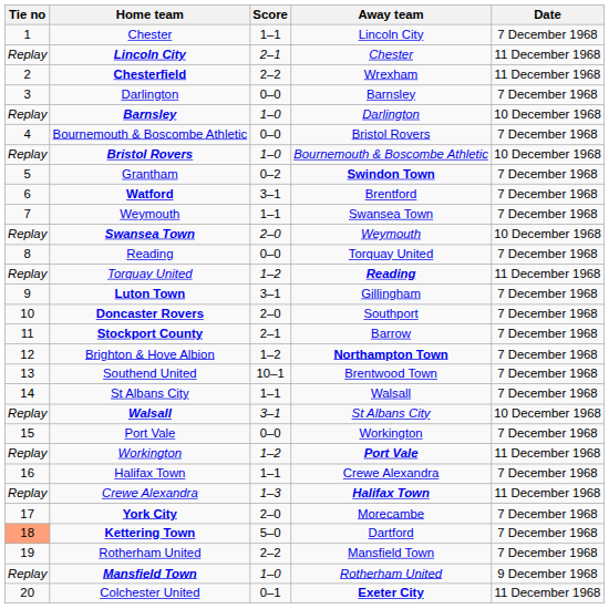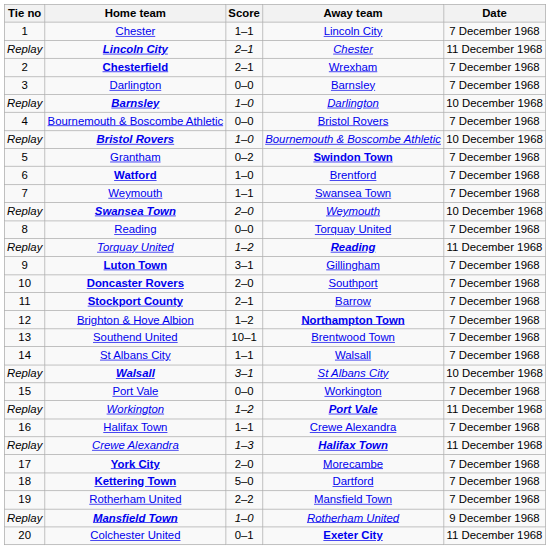 <table class="wikitable" style="text-align: center">
 <tr>
 <th>Tie no</th>
 <th>Home team</th>
 <th>Score</th>
 <th>Away team</th>
 <th>Date</th>
 </tr>
 <tr>
 <td>1</td>
 <td><a href='#'>Chester</a></td>
 <td>1–1</td>
 <td><a href='#'>Lincoln City</a></td>
 <td>7 December 1968</td>
 </tr>
 <tr>
 <td><em>Replay</em></td>
 <td><strong><em><a href='#'>Lincoln City</a></em></strong></td>
 <td><em>2–1</em></td>
 <td><em><a href='#'>Chester</a></em></td>
 <td>11 December 1968</td>
 </tr>
 <tr>
 <td>2</td>
 <td><strong><a href='#'>Chesterfield</a></strong></td>
-<td>2–2</td>
+<td>2–1</td>
 <td><a href='#'>Wrexham</a></td>
-<td>11 December 1968</td>
+<td>7 December 1968</td>
 </tr>
 <tr>
 <td>3</td>
 <td><a href='#'>Darlington</a></td>
 <td>0–0</td>
 <td><a href='#'>Barnsley</a></td>
 <td>7 December 1968</td>
 </tr>
 <tr>
 <td><em>Replay</em></td>
 <td><strong><em><a href='#'>Barnsley</a></em></strong></td>
 <td><em>1–0</em></td>
 <td><em><a href='#'>Darlington</a></em></td>
 <td>10 December 1968</td>
 </tr>
 <tr>
 <td>4</td>
 <td><a href='#'>Bournemouth & Boscombe Athletic</a></td>
 <td>0–0</td>
 <td><a href='#'>Bristol Rovers</a></td>
 <td>7 December 1968</td>
 </tr>
 <tr>
 <td><em>Replay</em></td>
 <td><strong><em><a href='#'>Bristol Rovers</a></em></strong></td>
 <td><em>1–0</em></td>
 <td><em><a href='#'>Bournemouth & Boscombe Athletic</a></em></td>
 <td>10 December 1968</td>
 </tr>
 <tr>
 <td>5</td>
 <td><a href='#'>Grantham</a></td>
 <td>0–2</td>
 <td><strong><a href='#'>Swindon Town</a></strong></td>
 <td>7 December 1968</td>
 </tr>
 <tr>
 <td>6</td>
 <td><strong><a href='#'>Watford</a></strong></td>
-<td>3–1</td>
+<td>1–0</td>
 <td><a href='#'>Brentford</a></td>
 <td>7 December 1968</td>
 </tr>
 <tr>
 <td>7</td>
 <td><a href='#'>Weymouth</a></td>
 <td>1–1</td>
 <td><a href='#'>Swansea Town</a></td>
 <td>7 December 1968</td>
 </tr>
 <tr>
 <td><em>Replay</em></td>
 <td><strong><em><a href='#'>Swansea Town</a></em></strong></td>
 <td><em>2–0</em></td>
 <td><em><a href='#'>Weymouth</a></em></td>
 <td>10 December 1968</td>
 </tr>
 <tr>
 <td>8</td>
 <td><a href='#'>Reading</a></td>
 <td>0–0</td>
 <td><a href='#'>Torquay United</a></td>
 <td>7 December 1968</td>
 </tr>
 <tr>
 <td><em>Replay</em></td>
 <td><em><a href='#'>Torquay United</a></em></td>
 <td><em>1–2</em></td>
 <td><strong><em><a href='#'>Reading</a></em></strong></td>
 <td>11 December 1968</td>
 </tr>
 <tr>
 <td>9</td>
 <td><strong><a href='#'>Luton Town</a></strong></td>
 <td>3–1</td>
 <td><a href='#'>Gillingham</a></td>
 <td>7 December 1968</td>
 </tr>
 <tr>
 <td>10</td>
 <td><strong><a href='#'>Doncaster Rovers</a></strong></td>
 <td>2–0</td>
 <td><a href='#'>Southport</a></td>
 <td>7 December 1968</td>
 </tr>
 <tr>
 <td>11</td>
 <td><strong><a href='#'>Stockport County</a></strong></td>
 <td>2–1</td>
 <td><a href='#'>Barrow</a></td>
 <td>7 December 1968</td>
 </tr>
 <tr>
 <td>12</td>
 <td><a href='#'>Brighton & Hove Albion</a></td>
 <td>1–2</td>
 <td><strong><a href='#'>Northampton Town</a></strong></td>
 <td>7 December 1968</td>
 </tr>
 <tr>
 <td>13</td>
 <td><a href='#'>Southend United</a></td>
 <td>10–1</td>
 <td><a href='#'>Brentwood Town</a></td>
 <td>7 December 1968</td>
 </tr>
 <tr>
 <td>14</td>
 <td><a href='#'>St Albans City</a></td>
 <td>1–1</td>
 <td><a href='#'>Walsall</a></td>
 <td>7 December 1968</td>
 </tr>
 <tr>
 <td><em>Replay</em></td>
 <td><strong><em><a href='#'>Walsall</a></em></strong></td>
 <td><em>3–1</em></td>
 <td><em><a href='#'>St Albans City</a></em></td>
 <td>10 December 1968</td>
 </tr>
 <tr>
 <td>15</td>
 <td><a href='#'>Port Vale</a></td>
 <td>0–0</td>
 <td><a href='#'>Workington</a></td>
 <td>7 December 1968</td>
 </tr>
 <tr>
 <td><em>Replay</em></td>
 <td><em><a href='#'>Workington</a></em></td>
 <td><em>1–2</em></td>
 <td><strong><em><a href='#'>Port Vale</a></em></strong></td>
 <td>11 December 1968</td>
 </tr>
 <tr>
 <td>16</td>
 <td><a href='#'>Halifax Town</a></td>
 <td>1–1</td>
 <td><a href='#'>Crewe Alexandra</a></td>
 <td>7 December 1968</td>
 </tr>
 <tr>
 <td><em>Replay</em></td>
 <td><em><a href='#'>Crewe Alexandra</a></em></td>
 <td><em>1–3</em></td>
 <td><strong><em><a href='#'>Halifax Town</a></em></strong></td>
 <td>11 December 1968</td>
 </tr>
 <tr>
 <td>17</td>
 <td><strong><a href='#'>York City</a></strong></td>
 <td>2–0</td>
 <td><a href='#'>Morecambe</a></td>
 <td>7 December 1968</td>
 </tr>
 <tr>
-<td style="background: lightsalmon;">18</td>
+<td>18</td>
 <td><strong><a href='#'>Kettering Town</a></strong></td>
 <td>5–0</td>
 <td><a href='#'>Dartford</a></td>
 <td>7 December 1968</td>
 </tr>
 <tr>
 <td>19</td>
 <td><a href='#'>Rotherham United</a></td>
 <td>2–2</td>
 <td><a href='#'>Mansfield Town</a></td>
 <td>7 December 1968</td>
 </tr>
 <tr>
 <td><em>Replay</em></td>
 <td><strong><em><a href='#'>Mansfield Town</a></em></strong></td>
 <td><em>1–0</em></td>
 <td><em><a href='#'>Rotherham United</a></em></td>
 <td>9 December 1968</td>
 </tr>
 <tr>
 <td>20</td>
 <td><a href='#'>Colchester United</a></td>
 <td>0–1</td>
 <td><strong><a href='#'>Exeter City</a></strong></td>
 <td>11 December 1968</td>
 </tr>
 </table>
